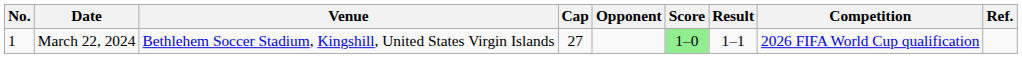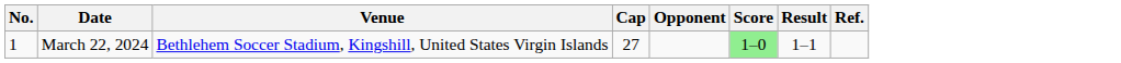 <table class="wikitable">
 <tr>
 <th>No.</th>
 <th>Date</th>
 <th>Venue</th>
 <th>Cap</th>
 <th>Opponent</th>
 <th>Score</th>
 <th>Result</th>
-<th>Competition</th>
 <th><abbr>Ref.</abbr></th>
 </tr>
 <tr>
 <td>1</td>
 <td>March 22, 2024</td>
 <td><a href='#'>Bethlehem Soccer Stadium</a>, <a href='#'>Kingshill</a>, United States Virgin Islands</td>
 <td align=center>27</td>
 <td></td>
 <td align=center style="background: lightgreen;">1–0</td>
 <td align=center>1–1</td>
-<td><a href='#'>2026 FIFA World Cup qualification</a></td>
 <td></td>
 </tr>
 </table>
